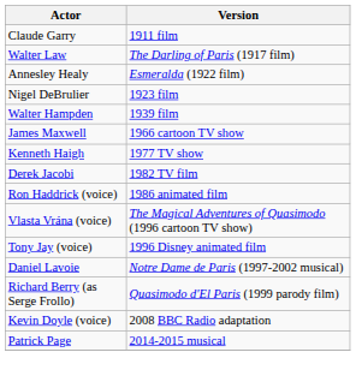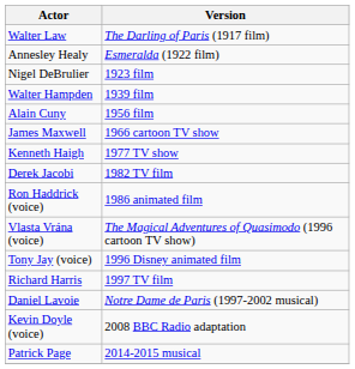 <table class="wikitable" width="50%">
 <tr bgcolor="#cccccc">
 <th>Actor</th>
 <th>Version</th>
-</tr>
-<tr>
-<td>Claude Garry</td>
-<td><a href='#'>1911 film</a></td>
 </tr>
 <tr>
 <td><a href='#'>Walter Law</a></td>
 <td><em><a href='#'>The Darling of Paris</a></em> (1917 film)</td>
 </tr>
 <tr>
 <td>Annesley Healy</td>
 <td><em><a href='#'>Esmeralda</a></em> (1922 film)</td>
 </tr>
 <tr>
 <td>Nigel DeBrulier</td>
 <td><a href='#'>1923 film</a></td>
 </tr>
 <tr>
 <td><a href='#'>Walter Hampden</a></td>
 <td><a href='#'>1939 film</a></td>
+</tr>
+<tr>
+<td><a href='#'>Alain Cuny</a></td>
+<td><a href='#'>1956 film</a></td>
 </tr>
 <tr>
 <td><a href='#'>James Maxwell</a></td>
 <td><a href='#'>1966 cartoon TV show</a></td>
 </tr>
 <tr>
 <td><a href='#'>Kenneth Haigh</a></td>
 <td><a href='#'>1977 TV show</a></td>
 </tr>
 <tr>
 <td><a href='#'>Derek Jacobi</a></td>
 <td><a href='#'>1982 TV film</a></td>
 </tr>
 <tr>
 <td><a href='#'>Ron Haddrick</a> (voice)</td>
 <td><a href='#'>1986 animated film</a></td>
 </tr>
 <tr>
 <td><a href='#'>Vlasta Vrána</a> (voice)</td>
 <td><em><a href='#'>The Magical Adventures of Quasimodo</a></em> (1996 cartoon TV show)</td>
 </tr>
 <tr>
 <td><a href='#'>Tony Jay</a> (voice)</td>
 <td><a href='#'>1996 Disney animated film</a></td>
 </tr>
 <tr>
+<td><a href='#'>Richard Harris</a></td>
+<td><a href='#'>1997 TV film</a></td>
+</tr>
+<tr>
 <td><a href='#'>Daniel Lavoie</a></td>
 <td><em><a href='#'>Notre Dame de Paris</a></em> (1997-2002 musical)</td>
-</tr>
-<tr>
-<td><a href='#'>Richard Berry</a> (as Serge Frollo)</td>
-<td><em><a href='#'>Quasimodo d'El Paris</a></em> (1999 parody film)</td>
 </tr>
 <tr>
 <td><a href='#'>Kevin Doyle</a> (voice)</td>
 <td>2008 <a href='#'>BBC Radio</a> adaptation</td>
 </tr>
 <tr>
 <td><a href='#'>Patrick Page</a></td>
 <td><a href='#'>2014-2015 musical</a></td>
 </tr>
 <tr>
 </tr>
 </table>
